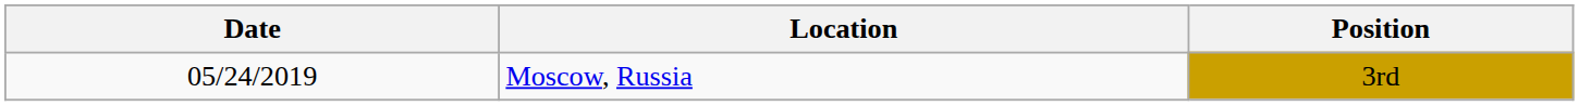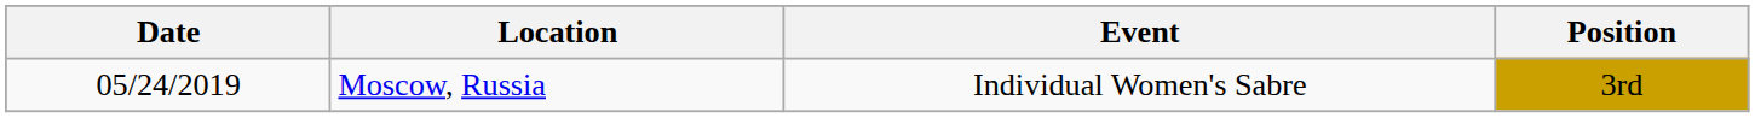 <table class="wikitable" width="50%" style="font-size:90%; text-align:center;">
 <tr>
 <th>Date</th>
 <th>Location</th>
+<th>Event</th>
 <th>Position</th>
 </tr>
 <tr>
 <td>05/24/2019</td>
 <td rowspan="1" align="left"> <a href='#'>Moscow</a>, <a href='#'>Russia</a></td>
+<td>Individual Women's Sabre</td>
 <td bgcolor="caramel">3rd</td>
 </tr>
 </table>
